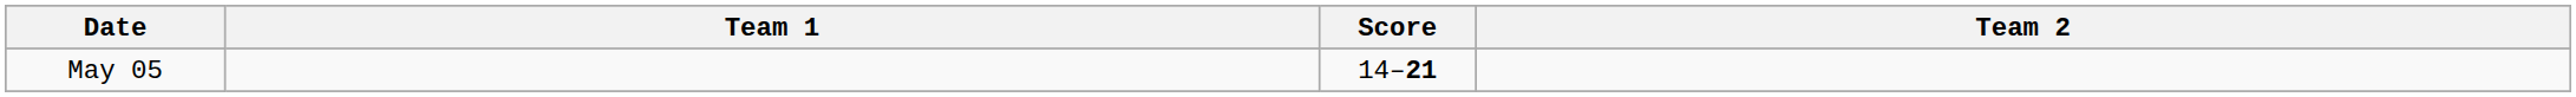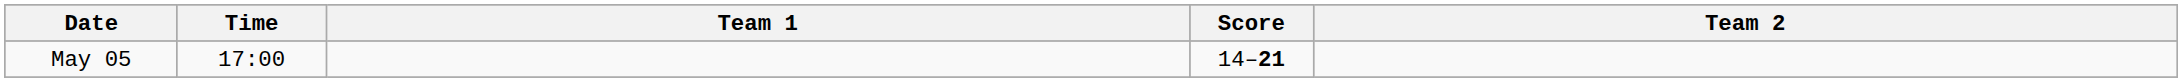 <table class="wikitable" width="100%">
 <tr>
 <th style="width:7%">Date</th>
+<th style="width:6%">Time</th>
 <th style="width:35%">Team 1</th>
 <th style="width:5%">Score</th>
 <th style="width:35%">Team 2</th>
 </tr>
 <tr>
 <td style="text-align:center">May 05</td>
+<td style="text-align:center">17:00</td>
 <td style="text-align:right"></td>
 <td style="text-align:center">14–<strong>21</strong></td>
 <td style="text-align:left"><strong></strong></td>
 </tr>
 </table>
